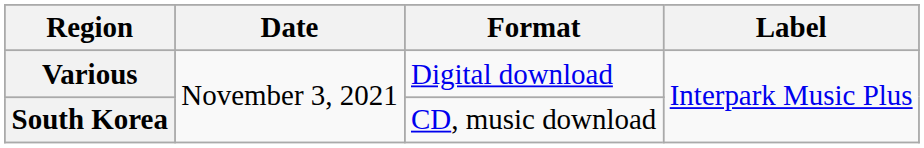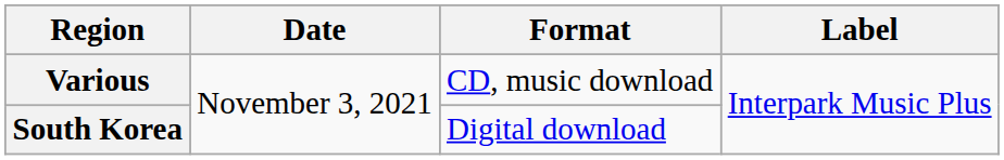 <table class="wikitable plainrowheaders">
 <tr>
 <th scope="col">Region</th>
 <th>Date</th>
 <th>Format</th>
 <th>Label</th>
 </tr>
 <tr>
 <th scope="row">Various</th>
 <td rowspan="2">November 3, 2021</td>
-<td><a href='#'>Digital download</a></td>
+<td><a href='#'>CD</a>, music download</td>
 <td rowspan="2"><a href='#'>Interpark Music Plus</a></td>
 </tr>
 <tr>
 <th scope="row">South Korea</th>
-<td><a href='#'>CD</a>, music download</td>
+<td><a href='#'>Digital download</a></td>
 </tr>
 </table>
